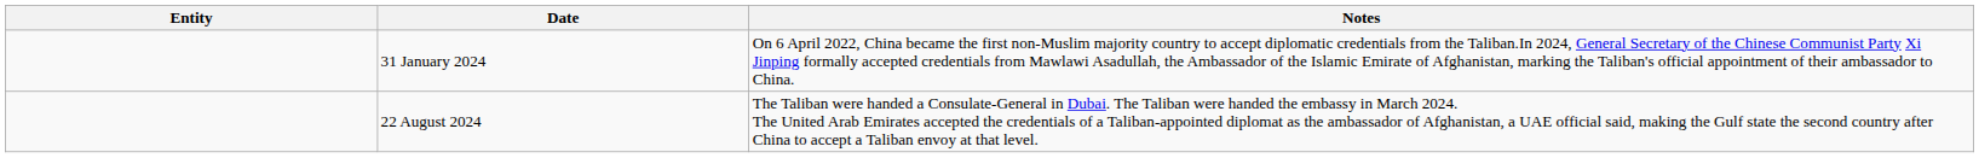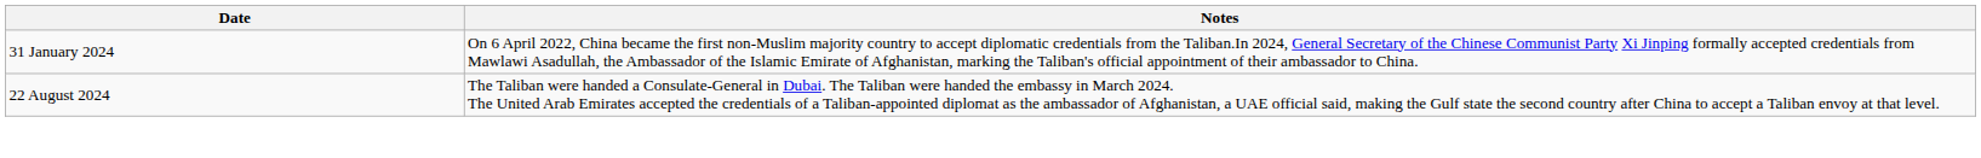 <table class="wikitable sortable" style="width:100%">
 <tr>
-<th style="width:17%;">Entity</th>
 <th style="width:17%;">Date</th>
 <th style="width:56%;" class="unsortable">Notes</th>
 </tr>
 <tr>
-<td></td>
 <td>31 January 2024</td>
 <td>On 6 April 2022, China became the first non-Muslim majority country to accept diplomatic credentials from the Taliban.In 2024, <a href='#'>General Secretary of the Chinese Communist Party</a> <a href='#'>Xi Jinping</a> formally accepted credentials from Mawlawi Asadullah, the Ambassador of the Islamic Emirate of Afghanistan, marking the Taliban's official appointment of their ambassador to China.</td>
 </tr>
 <tr>
-<td></td>
 <td>22 August 2024</td>
 <td>The Taliban were handed a Consulate-General in <a href='#'>Dubai</a>. The Taliban were handed the embassy in March 2024.<br>The United Arab Emirates accepted the credentials of a Taliban-appointed diplomat as the ambassador of Afghanistan, a UAE official said, making the Gulf state the second country after China to accept a Taliban envoy at that level.</td>
 </tr>
 </table>
